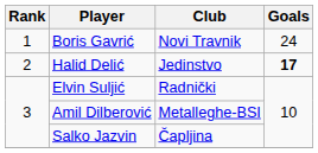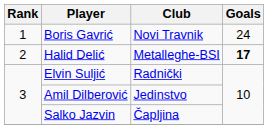 <table class="wikitable" style="text-align:center">
 <tr>
 <th>Rank</th>
 <th>Player</th>
 <th>Club</th>
 <th>Goals</th>
 </tr>
 <tr>
 <td>1</td>
 <td align="left"> <a href='#'>Boris Gavrić</a></td>
 <td align="left"><a href='#'>Novi Travnik</a></td>
 <td>24</td>
 </tr>
 <tr>
 <td>2</td>
 <td align="left"> <a href='#'>Halid Delić</a></td>
-<td align="left"><a href='#'>Jedinstvo</a></td>
+<td align="left"><a href='#'>Metalleghe-BSI</a></td>
 <td><strong>17</strong></td>
 </tr>
 <tr>
 <td rowspan="3">3</td>
 <td align="left"> <a href='#'>Elvin Suljić</a></td>
 <td align="left"><a href='#'>Radnički</a></td>
 <td rowspan="3">10</td>
 </tr>
 <tr>
 <td align="left"> <a href='#'>Amil Dilberović</a></td>
-<td align="left"><a href='#'>Metalleghe-BSI</a></td>
+<td align="left"><a href='#'>Jedinstvo</a></td>
 </tr>
 <tr>
 <td align="left"> <a href='#'>Salko Jazvin</a></td>
 <td align="left"><a href='#'>Čapljina</a></td>
 </tr>
 <tr>
 </tr>
 </table>
